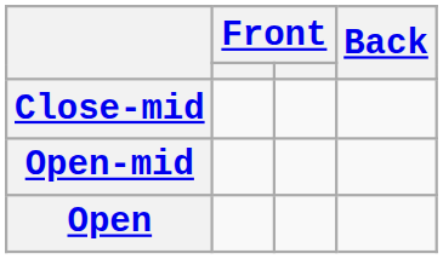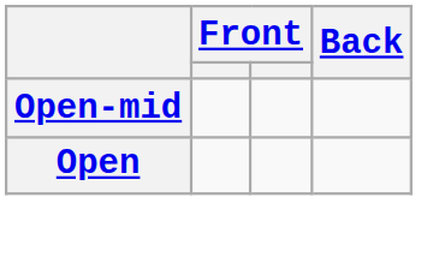 <table class="wikitable" style="text-align: center">
 <tr>
 <th rowspan="2"></th>
 <th colspan="2"><a href='#'>Front</a></th>
 <th rowspan="2"><a href='#'>Back</a></th>
 </tr>
 <tr>
 <th></th>
 <th></th>
-</tr>
-<tr>
-<th><a href='#'>Close-mid</a></th>
-<td> </td>
-<td></td>
-<td> </td>
 </tr>
 <tr>
 <th><a href='#'>Open-mid</a></th>
 <td> </td>
 <td> </td>
 <td> </td>
 </tr>
 <tr class="nounderlines">
 <th><a href='#'>Open</a></th>
 <td> </td>
 <td></td>
 <td> </td>
 </tr>
 </table>
